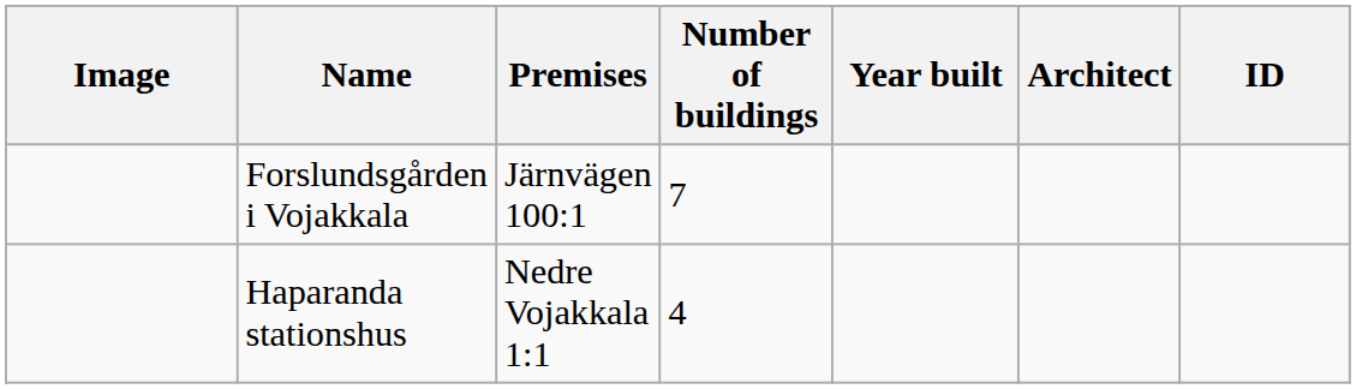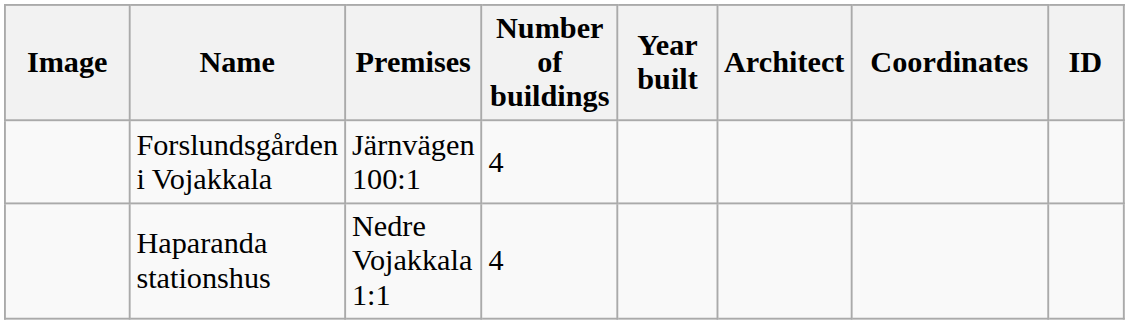 <table class="wikitable" width="95%">
 <tr>
 <th width="150">Image</th>
 <th>Name</th>
 <th>Premises</th>
 <th width="75">Number of<br>buildings</th>
 <th width="120">Year built</th>
 <th>Architect</th>
+<th width="170">Coordinates</th>
 <th width="120">ID</th>
 </tr>
 <tr>
 <td></td>
 <td Forslundsgården>Forslundsgården i Vojakkala</td>
 <td>Järnvägen 100:1</td>
-<td>7</td>
+<td>4</td>
+<td></td>
 <td></td>
 <td></td>
 <td></td>
 </tr>
 <tr>
 <td></td>
 <td Haparanda järnvägsstation>Haparanda stationshus</td>
 <td>Nedre Vojakkala 1:1</td>
 <td>4</td>
 <td></td>
 <td></td>
 <td></td>
+<td></td>
 </tr>
 </table>
